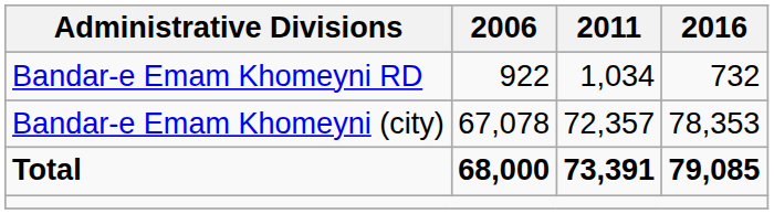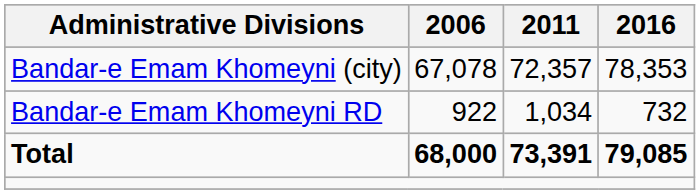 <table class="wikitable">
 <tr>
 <th>Administrative Divisions</th>
 <th>2006</th>
 <th>2011</th>
 <th>2016</th>
 </tr>
 <tr>
+<td><a href='#'>Bandar-e Emam Khomeyni</a> (city)</td>
+<td style="text-align: right;">67,078</td>
+<td style="text-align: right;">72,357</td>
+<td style="text-align: right;">78,353</td>
+</tr>
+<tr>
 <td><a href='#'>Bandar-e Emam Khomeyni RD</a></td>
 <td style="text-align: right;">922</td>
 <td style="text-align: right;">1,034</td>
 <td style="text-align: right;">732</td>
-</tr>
-<tr>
-<td><a href='#'>Bandar-e Emam Khomeyni</a> (city)</td>
-<td style="text-align: right;">67,078</td>
-<td style="text-align: right;">72,357</td>
-<td style="text-align: right;">78,353</td>
 </tr>
 <tr>
 <td><strong>Total</strong></td>
 <td style="text-align: right;"><strong>68,000</strong></td>
 <td style="text-align: right;"><strong>73,391</strong></td>
 <td style="text-align: right;"><strong>79,085</strong></td>
 </tr>
 <tr>
 <td colspan=4></td>
 </tr>
 </table>
